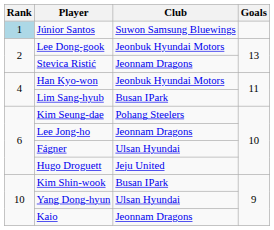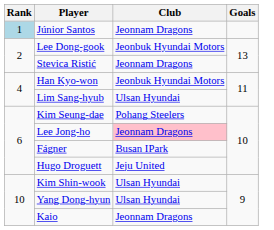 <table class="wikitable">
 <tr>
 <th>Rank</th>
 <th>Player</th>
 <th>Club</th>
 <th>Goals</th>
 </tr>
 <tr>
 <td align="center" rowspan=1 style="background: lightblue;">1</td>
 <td> <a href='#'>Júnior Santos</a></td>
-<td><a href='#'>Suwon Samsung Bluewings</a></td>
+<td><a href='#'>Jeonnam Dragons</a></td>
 <td></td>
 </tr>
 <tr>
 <td align="center" rowspan=2>2</td>
 <td> <a href='#'>Lee Dong-gook</a></td>
 <td><a href='#'>Jeonbuk Hyundai Motors</a></td>
 <td align="center" rowspan="2">13</td>
 </tr>
 <tr>
 <td> <a href='#'>Stevica Ristić</a></td>
 <td><a href='#'>Jeonnam Dragons</a></td>
 </tr>
 <tr>
 <td align="center" rowspan=2>4</td>
 <td> <a href='#'>Han Kyo-won</a></td>
 <td><a href='#'>Jeonbuk Hyundai Motors</a></td>
 <td align="center" rowspan="2">11</td>
 </tr>
 <tr>
 <td> <a href='#'>Lim Sang-hyub</a></td>
-<td><a href='#'>Busan IPark</a></td>
+<td><a href='#'>Ulsan Hyundai</a></td>
 </tr>
 <tr>
 <td align="center" rowspan=4>6</td>
 <td> <a href='#'>Kim Seung-dae</a></td>
 <td><a href='#'>Pohang Steelers</a></td>
 <td align="center" rowspan="4">10</td>
 </tr>
 <tr>
 <td> <a href='#'>Lee Jong-ho</a></td>
-<td><a href='#'>Jeonnam Dragons</a></td>
+<td style="background: pink;"><a href='#'>Jeonnam Dragons</a></td>
 </tr>
 <tr>
 <td> <a href='#'>Fágner</a></td>
-<td><a href='#'>Ulsan Hyundai</a></td>
+<td><a href='#'>Busan IPark</a></td>
 </tr>
 <tr>
 <td> <a href='#'>Hugo Droguett</a></td>
 <td><a href='#'>Jeju United</a></td>
 </tr>
 <tr>
 <td align="center" rowspan=3>10</td>
 <td> <a href='#'>Kim Shin-wook</a></td>
-<td><a href='#'>Busan IPark</a></td>
+<td><a href='#'>Ulsan Hyundai</a></td>
 <td align="center" rowspan="3">9</td>
 </tr>
 <tr>
 <td> <a href='#'>Yang Dong-hyun</a></td>
 <td><a href='#'>Ulsan Hyundai</a></td>
 </tr>
 <tr>
 <td> <a href='#'>Kaio</a></td>
 <td><a href='#'>Jeonnam Dragons</a></td>
 </tr>
 </table>
